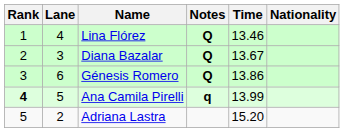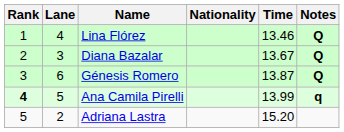 <table class="wikitable sortable" style="text-align:center">
 <tr>
 <th>Rank</th>
 <th>Lane</th>
 <th>Name</th>
+<th>Nationality</th>
+<th>Time</th>
 <th>Notes</th>
-<th>Time</th>
-<th>Nationality</th>
 </tr>
 <tr bgcolor=ccffcc>
 <td>1</td>
 <td>4</td>
 <td align=left><a href='#'>Lina Flórez</a></td>
+<td align=left></td>
+<td>13.46</td>
 <td><strong>Q</strong></td>
-<td>13.46</td>
-<td align=left></td>
 </tr>
 <tr bgcolor=ccffcc>
 <td>2</td>
 <td>3</td>
 <td align=left><a href='#'>Diana Bazalar</a></td>
+<td align=left></td>
+<td>13.67</td>
 <td><strong>Q</strong></td>
-<td>13.67</td>
-<td align=left></td>
 </tr>
 <tr bgcolor=ccffcc>
 <td>3</td>
 <td>6</td>
 <td align=left><a href='#'>Génesis Romero</a></td>
+<td align=left></td>
+<td>13.87</td>
 <td><strong>Q</strong></td>
-<td>13.86</td>
-<td align=left></td>
 </tr>
 <tr bgcolor=ddffdd>
 <td><strong>4</strong></td>
 <td>5</td>
 <td align=left><a href='#'>Ana Camila Pirelli</a></td>
+<td align=left></td>
+<td>13.99</td>
 <td><strong>q</strong></td>
-<td>13.99</td>
-<td align=left></td>
 </tr>
 <tr>
 <td>5</td>
 <td>2</td>
 <td align=left><a href='#'>Adriana Lastra</a></td>
+<td align=left></td>
+<td>15.20</td>
 <td></td>
-<td>15.20</td>
-<td align=left></td>
 </tr>
 </table>
